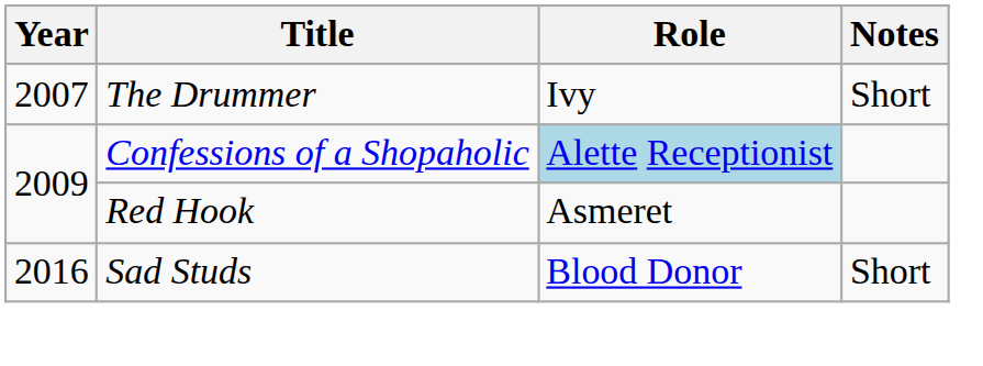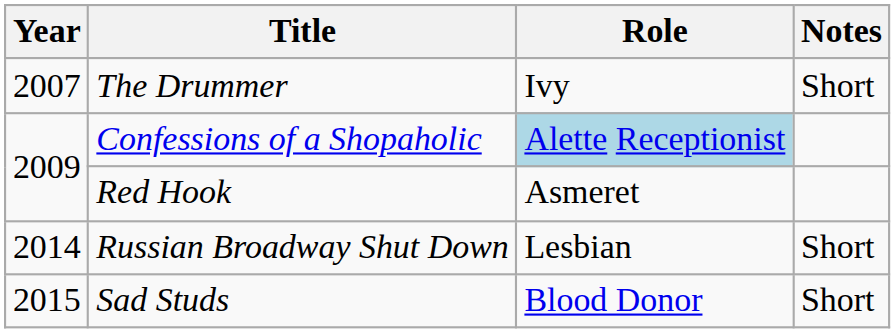 <table class="wikitable">
 <tr>
 <th>Year</th>
 <th>Title</th>
 <th>Role</th>
 <th>Notes</th>
 </tr>
 <tr>
 <td>2007</td>
 <td><em>The Drummer</em></td>
 <td>Ivy</td>
 <td>Short</td>
 </tr>
 <tr>
 <td rowspan="2">2009</td>
 <td><em><a href='#'>Confessions of a Shopaholic</a></em></td>
 <td style="background: lightblue;"><a href='#'>Alette</a> <a href='#'>Receptionist</a></td>
 <td></td>
 </tr>
 <tr>
 <td><em>Red Hook</em></td>
 <td>Asmeret</td>
 <td></td>
 </tr>
 <tr>
-<td>2016</td>
+<td>2014</td>
+<td><em>Russian Broadway Shut Down</em></td>
+<td>Lesbian</td>
+<td>Short</td>
+</tr>
+<tr>
+<td>2015</td>
 <td><em>Sad Studs</em></td>
 <td><a href='#'>Blood Donor</a></td>
 <td>Short</td>
 </tr>
 </table>
